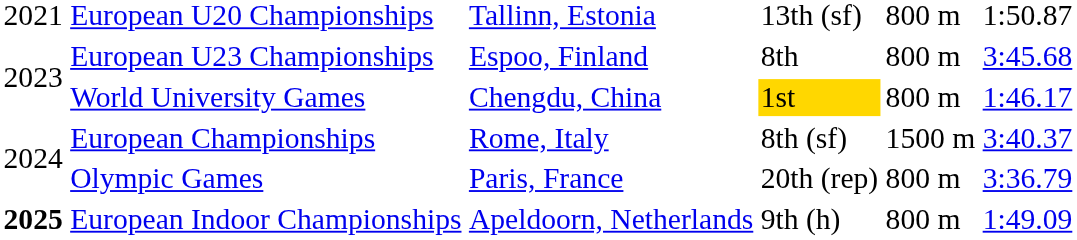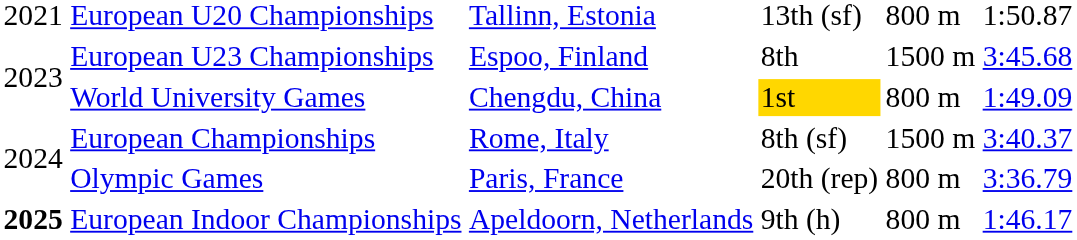 <table>
 <tr>
 <td>2021</td>
 <td><a href='#'>European U20 Championships</a></td>
 <td><a href='#'>Tallinn, Estonia</a></td>
 <td>13th (sf)</td>
 <td>800 m</td>
 <td>1:50.87</td>
 </tr>
 <tr>
 <td rowspan=2>2023</td>
 <td><a href='#'>European U23 Championships</a></td>
 <td><a href='#'>Espoo, Finland</a></td>
 <td>8th</td>
-<td>800 m</td>
+<td>1500 m</td>
 <td><a href='#'>3:45.68</a></td>
 </tr>
 <tr>
 <td><a href='#'>World University Games</a></td>
 <td><a href='#'>Chengdu, China</a></td>
 <td bgcolor=gold>1st</td>
 <td>800 m</td>
-<td><a href='#'>1:46.17</a></td>
+<td><a href='#'>1:49.09</a></td>
 </tr>
 <tr>
 <td rowspan=2>2024</td>
 <td><a href='#'>European Championships</a></td>
 <td><a href='#'>Rome, Italy</a></td>
 <td>8th (sf)</td>
 <td>1500 m</td>
 <td><a href='#'>3:40.37</a></td>
 </tr>
 <tr>
 <td><a href='#'>Olympic Games</a></td>
 <td><a href='#'>Paris, France</a></td>
 <td>20th (rep)</td>
 <td>800 m</td>
 <td><a href='#'>3:36.79</a></td>
 </tr>
 <tr>
 <td><strong>2025</strong></td>
 <td><a href='#'>European Indoor Championships</a></td>
 <td><a href='#'>Apeldoorn, Netherlands</a></td>
 <td>9th (h)</td>
 <td>800 m</td>
-<td><a href='#'>1:49.09</a></td>
+<td><a href='#'>1:46.17</a></td>
 </tr>
 </table>
